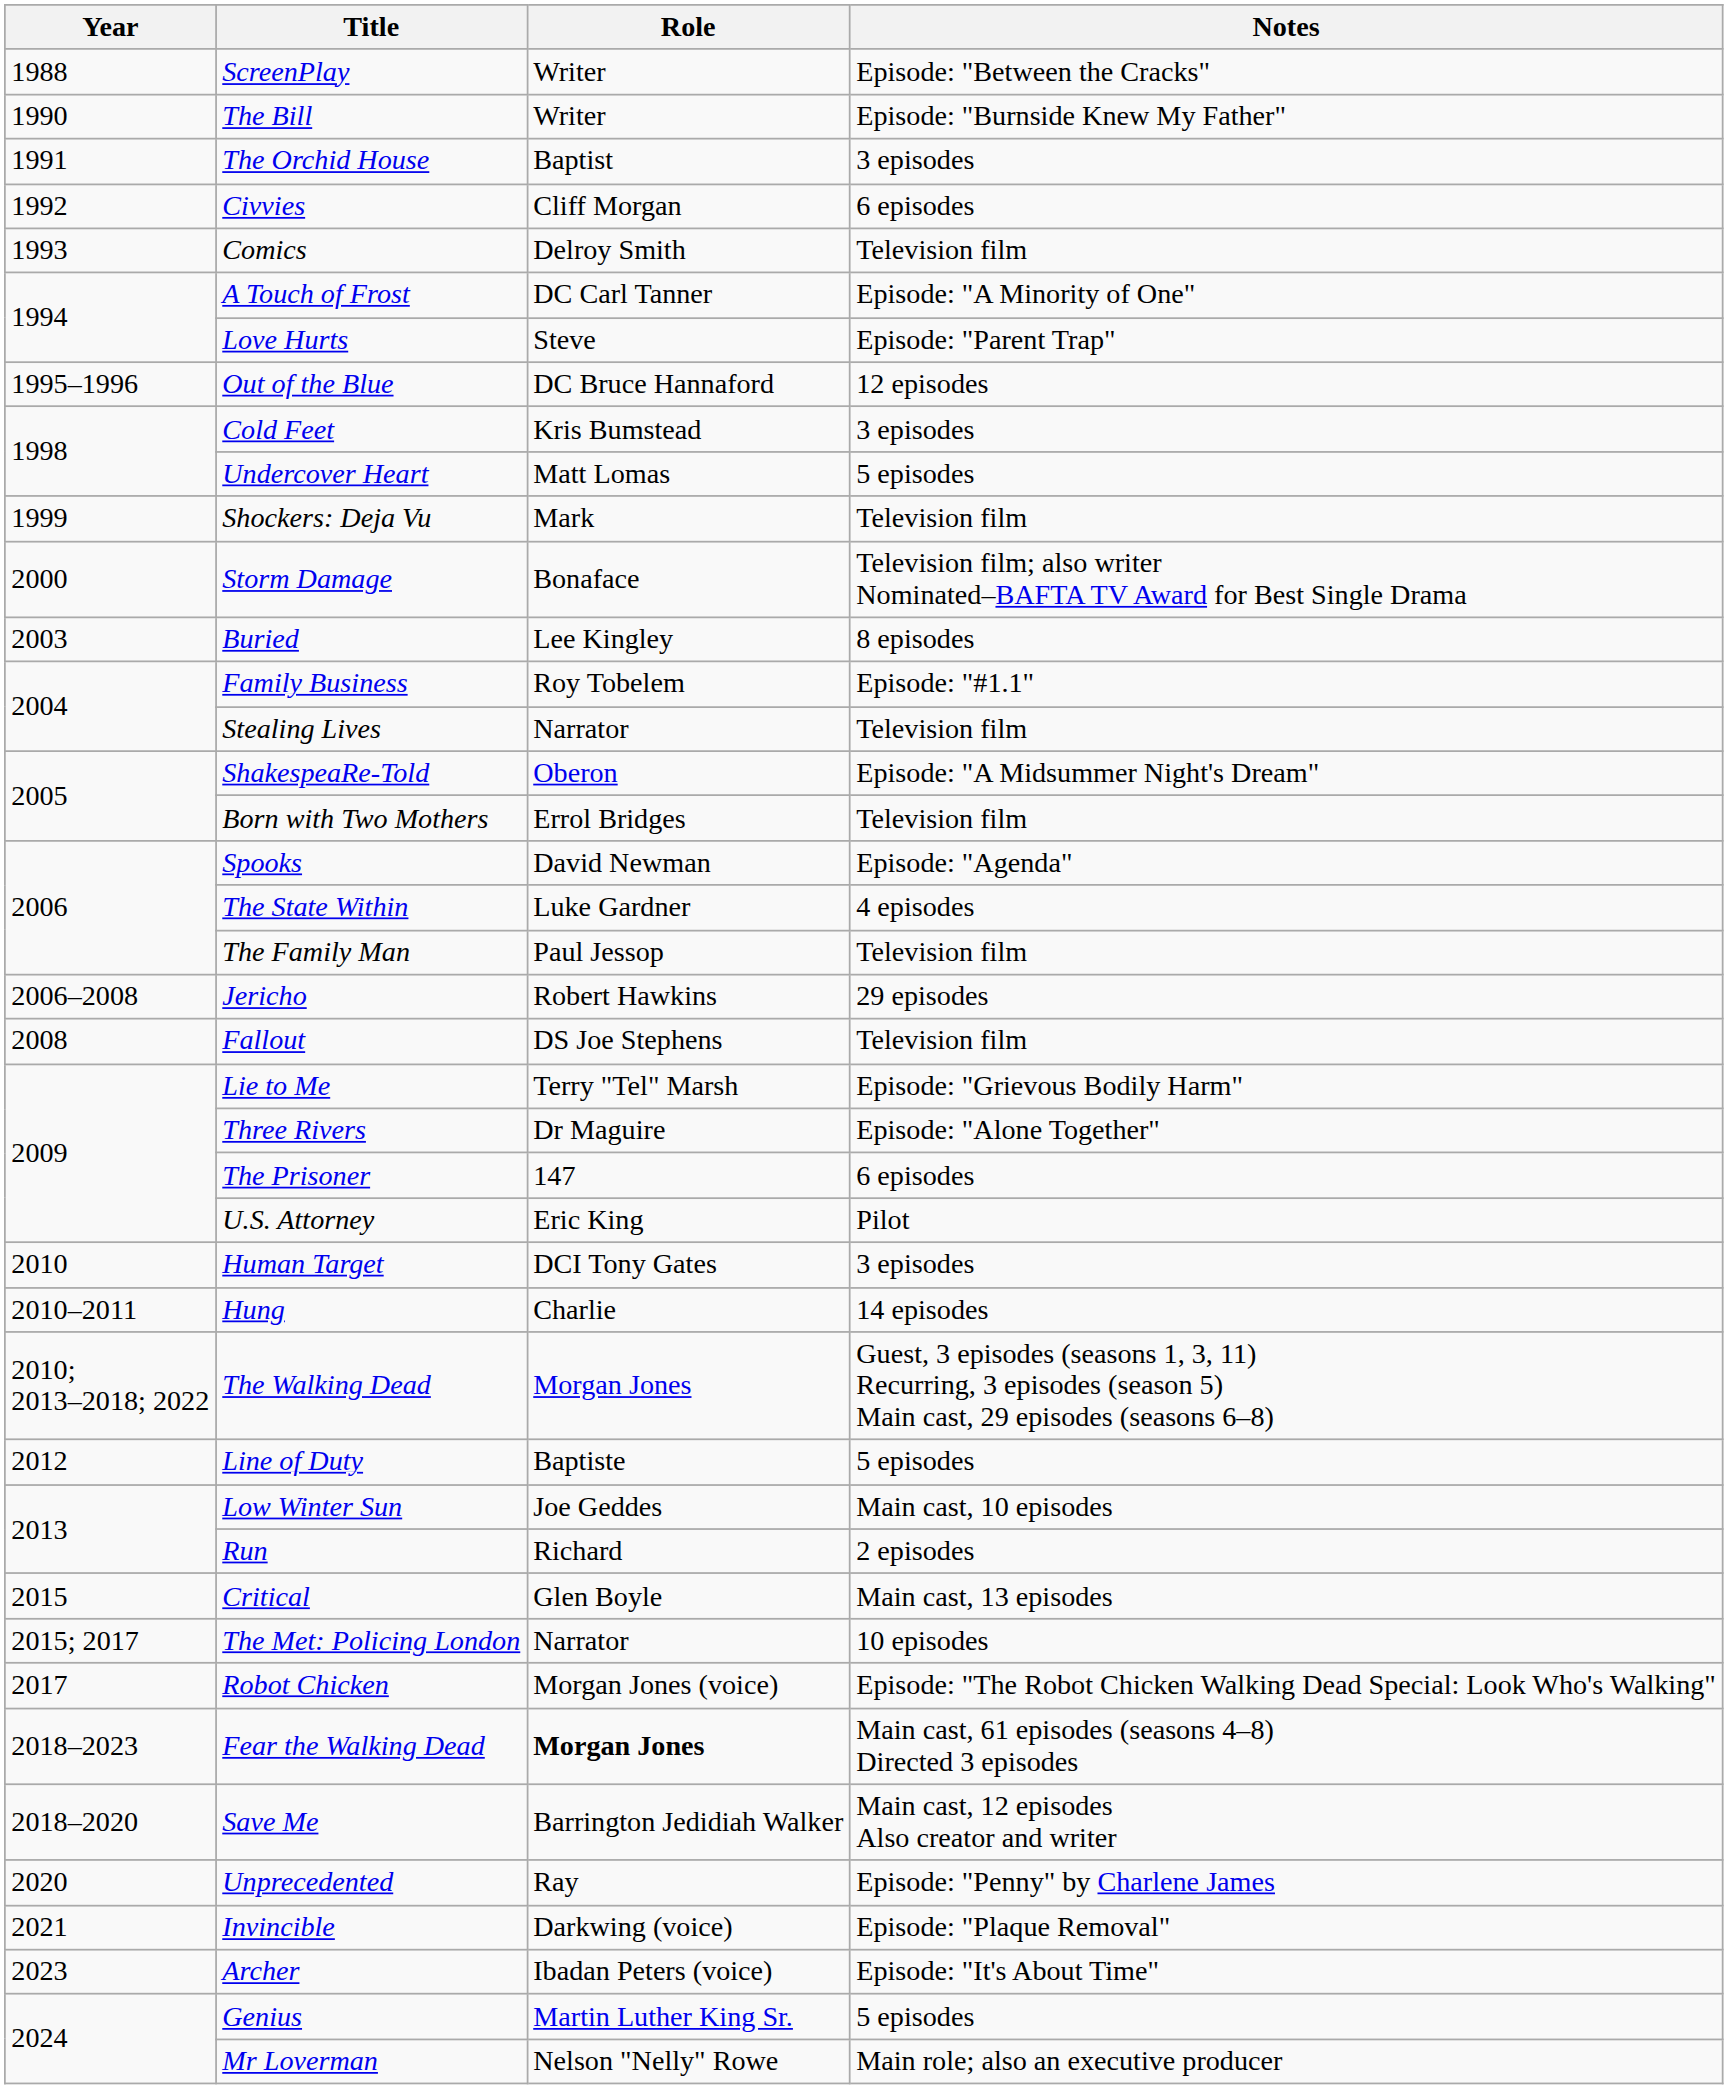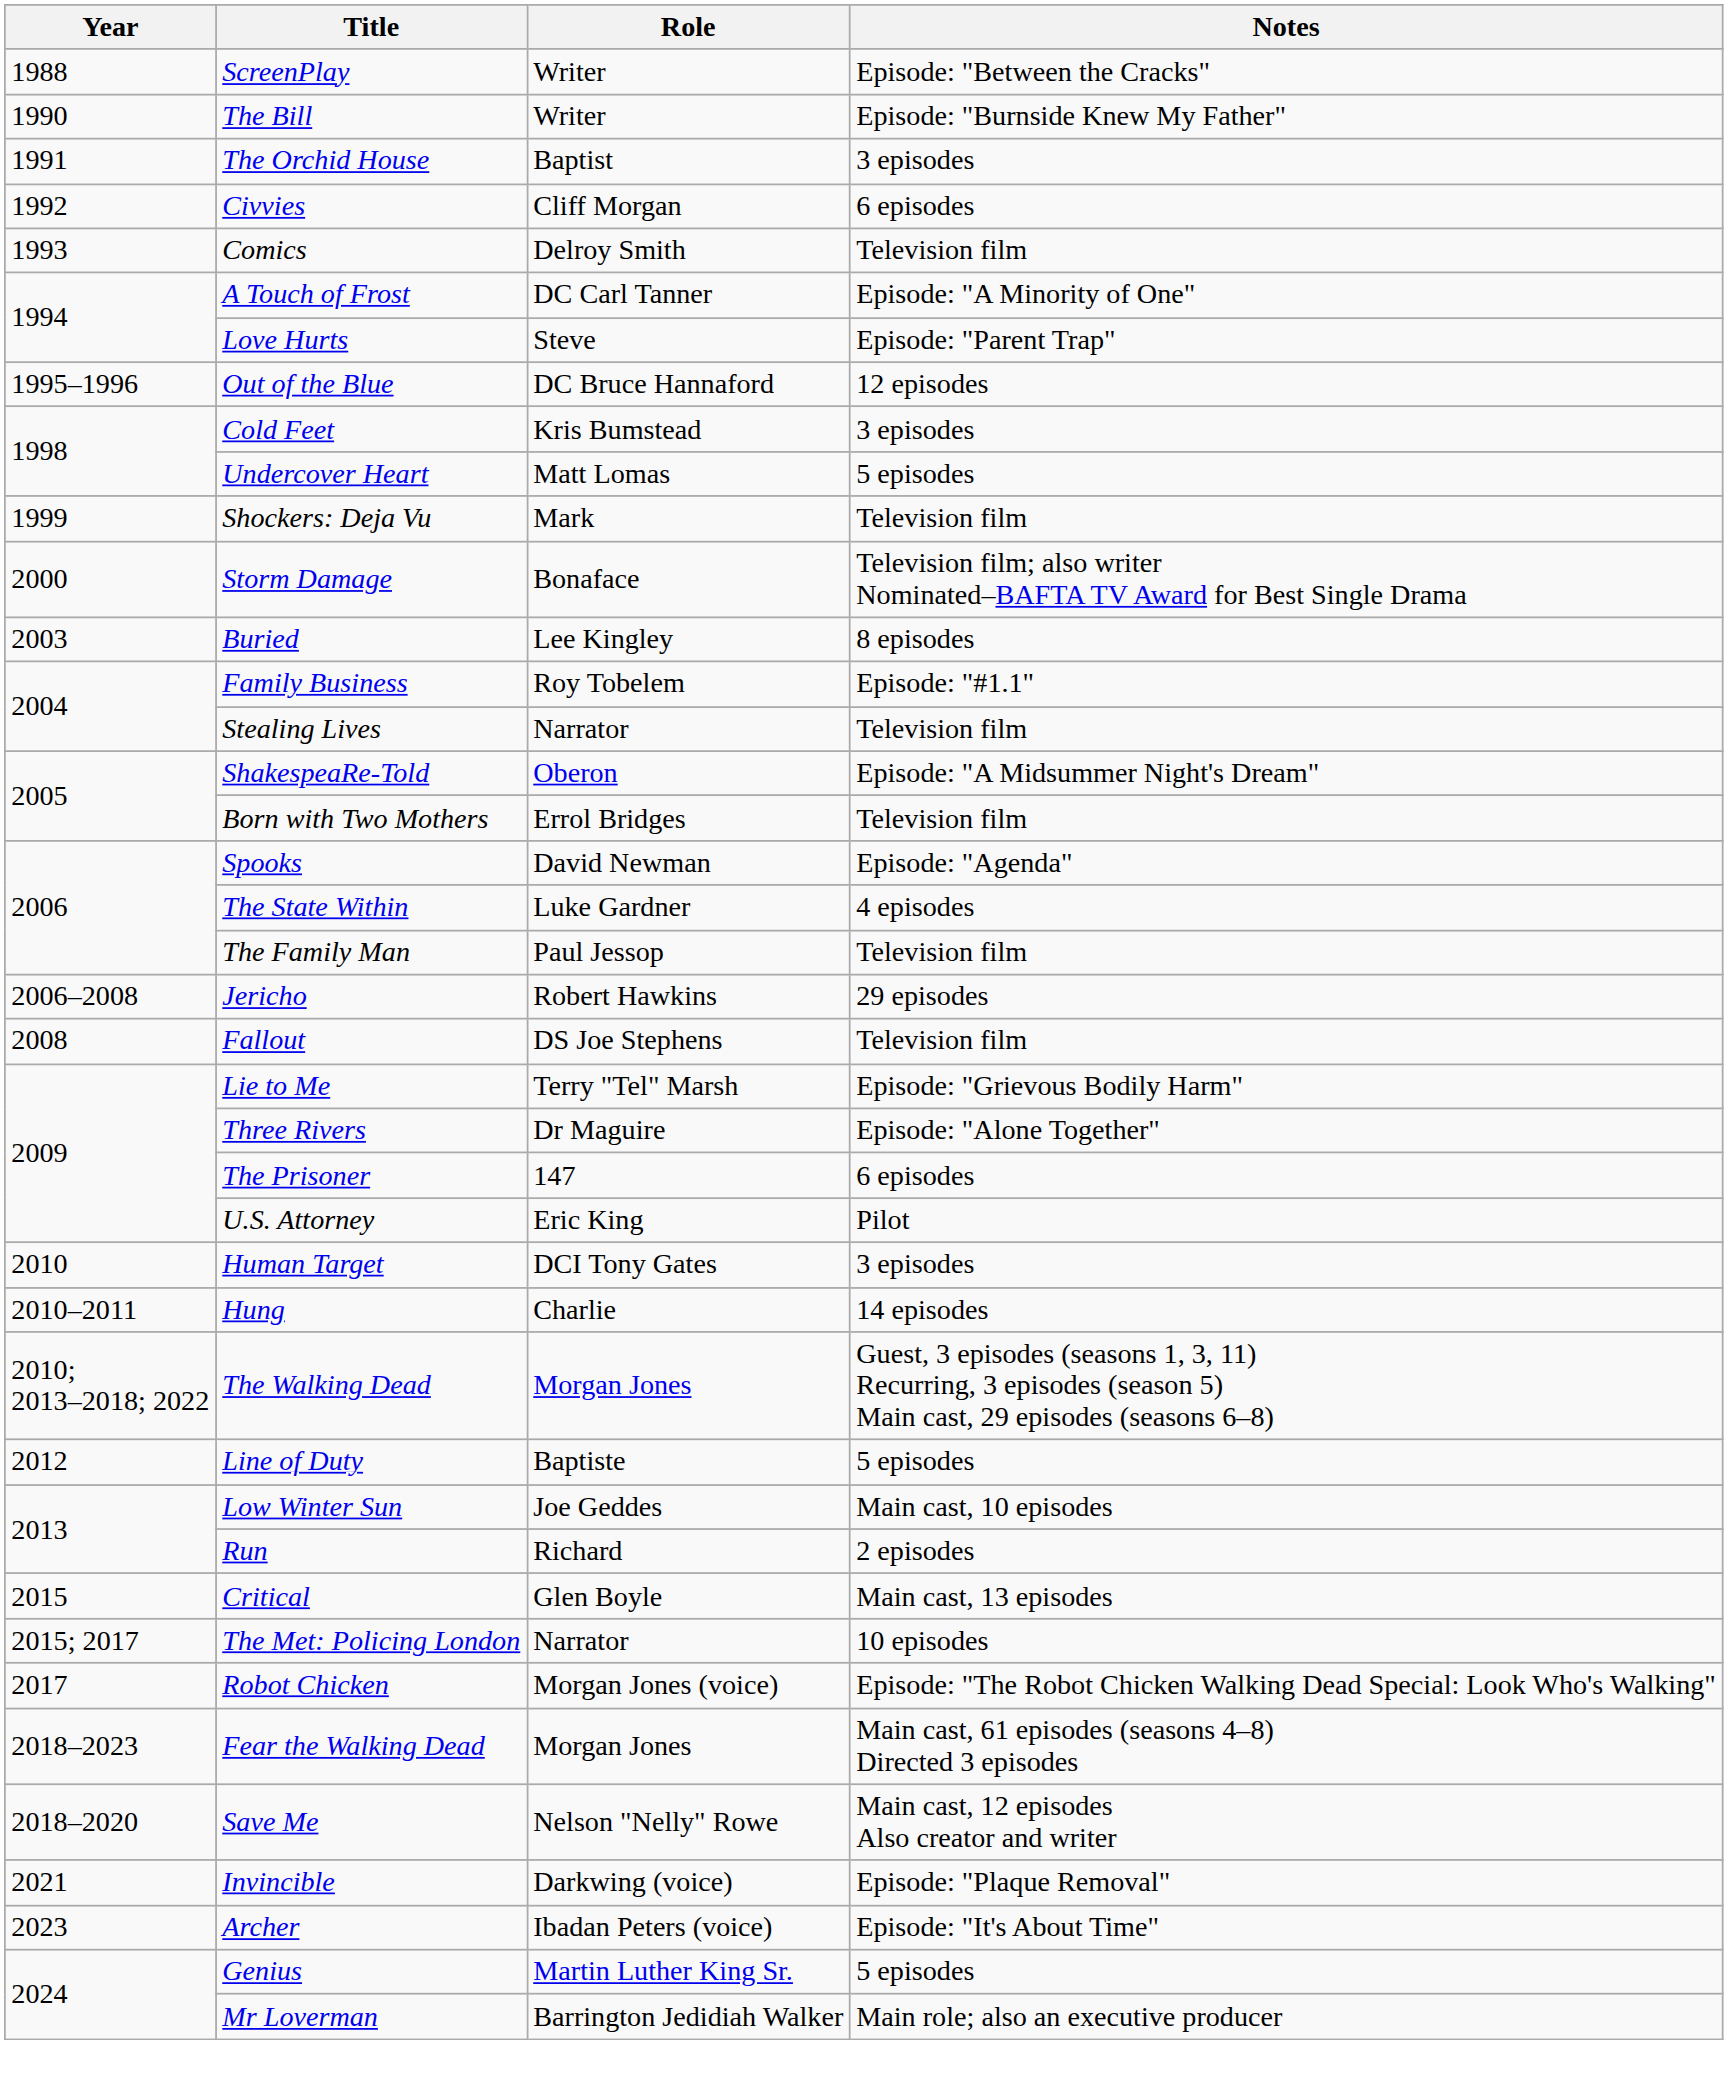 <table class="wikitable sortable">
 <tr>
 <th>Year</th>
 <th>Title</th>
 <th>Role</th>
 <th class="unsortable">Notes</th>
 </tr>
 <tr>
 <td>1988</td>
 <td><em><a href='#'>ScreenPlay</a></em></td>
 <td>Writer</td>
 <td>Episode: "Between the Cracks"</td>
 </tr>
 <tr>
 <td>1990</td>
 <td><em><a href='#'>The Bill</a></em></td>
 <td>Writer</td>
 <td>Episode: "Burnside Knew My Father"</td>
 </tr>
 <tr>
 <td>1991</td>
 <td><em><a href='#'>The Orchid House</a></em></td>
 <td>Baptist</td>
 <td>3 episodes</td>
 </tr>
 <tr>
 <td>1992</td>
 <td><em><a href='#'>Civvies</a></em></td>
 <td>Cliff Morgan</td>
 <td>6 episodes</td>
 </tr>
 <tr>
 <td>1993</td>
 <td><em>Comics</em></td>
 <td>Delroy Smith</td>
 <td>Television film</td>
 </tr>
 <tr>
 <td rowspan="2">1994</td>
 <td><em><a href='#'>A Touch of Frost</a></em></td>
 <td>DC Carl Tanner</td>
 <td>Episode: "A Minority of One"</td>
 </tr>
 <tr>
 <td><em><a href='#'>Love Hurts</a></em></td>
 <td>Steve</td>
 <td>Episode: "Parent Trap"</td>
 </tr>
 <tr>
 <td>1995–1996</td>
 <td><em><a href='#'>Out of the Blue</a></em></td>
 <td>DC Bruce Hannaford</td>
 <td>12 episodes</td>
 </tr>
 <tr>
 <td rowspan="2">1998</td>
 <td><em><a href='#'>Cold Feet</a></em></td>
 <td>Kris Bumstead</td>
 <td>3 episodes</td>
 </tr>
 <tr>
 <td><em><a href='#'>Undercover Heart</a></em></td>
 <td>Matt Lomas</td>
 <td>5 episodes</td>
 </tr>
 <tr>
 <td>1999</td>
 <td><em>Shockers: Deja Vu</em></td>
 <td>Mark</td>
 <td>Television film</td>
 </tr>
 <tr>
 <td>2000</td>
 <td><em><a href='#'>Storm Damage</a></em></td>
 <td>Bonaface</td>
 <td>Television film; also writer<br>Nominated–<a href='#'>BAFTA TV Award</a> for Best Single Drama</td>
 </tr>
 <tr>
 <td>2003</td>
 <td><em><a href='#'>Buried</a></em></td>
 <td>Lee Kingley</td>
 <td>8 episodes</td>
 </tr>
 <tr>
 <td rowspan="2">2004</td>
 <td><em><a href='#'>Family Business</a></em></td>
 <td>Roy Tobelem</td>
 <td>Episode: "#1.1"</td>
 </tr>
 <tr>
 <td><em>Stealing Lives</em></td>
 <td>Narrator</td>
 <td>Television film</td>
 </tr>
 <tr>
 <td rowspan="2">2005</td>
 <td><em><a href='#'>ShakespeaRe-Told</a></em></td>
 <td><a href='#'>Oberon</a></td>
 <td>Episode: "A Midsummer Night's Dream"</td>
 </tr>
 <tr>
 <td><em>Born with Two Mothers</em></td>
 <td>Errol Bridges</td>
 <td>Television film</td>
 </tr>
 <tr>
 <td rowspan="3">2006</td>
 <td><em><a href='#'>Spooks</a></em></td>
 <td>David Newman</td>
 <td>Episode: "Agenda"</td>
 </tr>
 <tr>
 <td><em><a href='#'>The State Within</a></em></td>
 <td>Luke Gardner</td>
 <td>4 episodes</td>
 </tr>
 <tr>
 <td><em>The Family Man</em></td>
 <td>Paul Jessop</td>
 <td>Television film</td>
 </tr>
 <tr>
 <td>2006–2008</td>
 <td><em><a href='#'>Jericho</a></em></td>
 <td>Robert Hawkins</td>
 <td>29 episodes</td>
 </tr>
 <tr>
 <td>2008</td>
 <td><em><a href='#'>Fallout</a></em></td>
 <td>DS Joe Stephens</td>
 <td>Television film</td>
 </tr>
 <tr>
 <td rowspan="4">2009</td>
 <td><em><a href='#'>Lie to Me</a></em></td>
 <td>Terry "Tel" Marsh</td>
 <td>Episode: "Grievous Bodily Harm"</td>
 </tr>
 <tr>
 <td><em><a href='#'>Three Rivers</a></em></td>
 <td>Dr Maguire</td>
 <td>Episode: "Alone Together"</td>
 </tr>
 <tr>
 <td><em><a href='#'>The Prisoner</a></em></td>
 <td>147</td>
 <td>6 episodes</td>
 </tr>
 <tr>
 <td><em>U.S. Attorney</em></td>
 <td>Eric King</td>
 <td>Pilot</td>
 </tr>
 <tr>
 <td>2010</td>
 <td><em><a href='#'>Human Target</a></em></td>
 <td>DCI Tony Gates</td>
 <td>3 episodes</td>
 </tr>
 <tr>
 <td>2010–2011</td>
 <td><em><a href='#'>Hung</a></em></td>
 <td>Charlie</td>
 <td>14 episodes</td>
 </tr>
 <tr>
 <td>2010;<br>2013–2018; 2022</td>
 <td><em><a href='#'>The Walking Dead</a></em></td>
 <td><a href='#'>Morgan Jones</a></td>
 <td>Guest, 3 episodes (seasons 1, 3, 11) <br>Recurring, 3 episodes (season 5) <br>Main cast, 29 episodes (seasons 6–8)</td>
 </tr>
 <tr>
 <td>2012</td>
 <td><em><a href='#'>Line of Duty</a></em></td>
 <td>Baptiste</td>
 <td>5 episodes</td>
 </tr>
 <tr>
 <td rowspan="2">2013</td>
 <td><em><a href='#'>Low Winter Sun</a></em></td>
 <td>Joe Geddes</td>
 <td>Main cast, 10 episodes</td>
 </tr>
 <tr>
 <td><em><a href='#'>Run</a></em></td>
 <td>Richard</td>
 <td>2 episodes</td>
 </tr>
 <tr>
 <td>2015</td>
 <td><em><a href='#'>Critical</a></em></td>
 <td>Glen Boyle</td>
 <td>Main cast, 13 episodes</td>
 </tr>
 <tr>
 <td>2015; 2017</td>
 <td><em><a href='#'>The Met: Policing London</a></em></td>
 <td>Narrator</td>
 <td>10 episodes</td>
 </tr>
 <tr>
 <td>2017</td>
 <td><em><a href='#'>Robot Chicken</a></em></td>
 <td>Morgan Jones (voice)</td>
 <td>Episode: "The Robot Chicken Walking Dead Special: Look Who's Walking"</td>
 </tr>
 <tr>
 <td>2018–2023</td>
 <td><em><a href='#'>Fear the Walking Dead</a></em></td>
-<td><strong>Morgan Jones</strong></td>
+<td>Morgan Jones</td>
 <td>Main cast, 61 episodes (seasons 4–8)<br>Directed 3 episodes</td>
 </tr>
 <tr>
 <td>2018–2020</td>
 <td><em><a href='#'>Save Me</a></em></td>
-<td>Barrington Jedidiah Walker</td>
+<td>Nelson "Nelly" Rowe</td>
 <td>Main cast, 12 episodes <br>Also creator and writer</td>
-</tr>
-<tr>
-<td>2020</td>
-<td><em><a href='#'>Unprecedented</a></em></td>
-<td>Ray</td>
-<td>Episode: "Penny" by <a href='#'>Charlene James</a></td>
 </tr>
 <tr>
 <td>2021</td>
 <td><em><a href='#'>Invincible</a></em></td>
 <td>Darkwing (voice)</td>
 <td>Episode: "Plaque Removal"</td>
 </tr>
 <tr>
 <td>2023</td>
 <td><em><a href='#'>Archer</a></em></td>
 <td>Ibadan Peters (voice)</td>
 <td>Episode: "It's About Time"</td>
 </tr>
 <tr>
 <td rowspan="2">2024</td>
 <td><em><a href='#'>Genius</a></em></td>
 <td><a href='#'>Martin Luther King Sr.</a></td>
 <td>5 episodes</td>
 </tr>
 <tr>
 <td><em><a href='#'>Mr Loverman</a></em></td>
-<td>Nelson "Nelly" Rowe</td>
+<td>Barrington Jedidiah Walker</td>
 <td>Main role; also an executive producer</td>
 </tr>
 </table>
